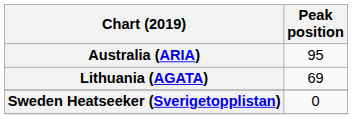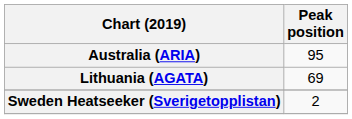 <table class="wikitable sortable plainrowheaders" style="text-align:center">
 <tr>
 <th scope="col">Chart (2019)</th>
 <th scope="col">Peak<br>position</th>
 </tr>
 <tr>
 <th scope="row">Australia (<a href='#'>ARIA</a>)</th>
 <td>95</td>
 </tr>
 <tr>
 <th scope="row">Lithuania (<a href='#'>AGATA</a>)</th>
 <td>69</td>
 </tr>
 <tr>
 </tr>
 <tr>
 <th scope="row">Sweden Heatseeker (<a href='#'>Sverigetopplistan</a>)</th>
-<td>0</td>
+<td>2</td>
 </tr>
 <tr>
 </tr>
 </table>
